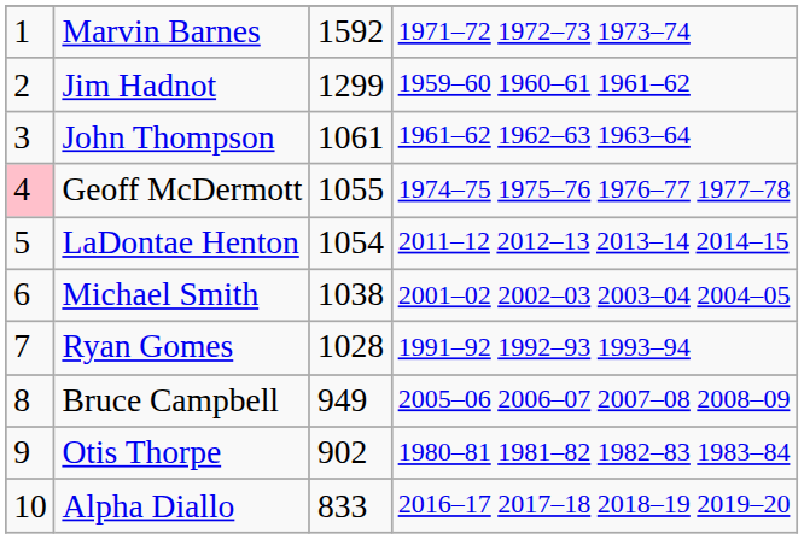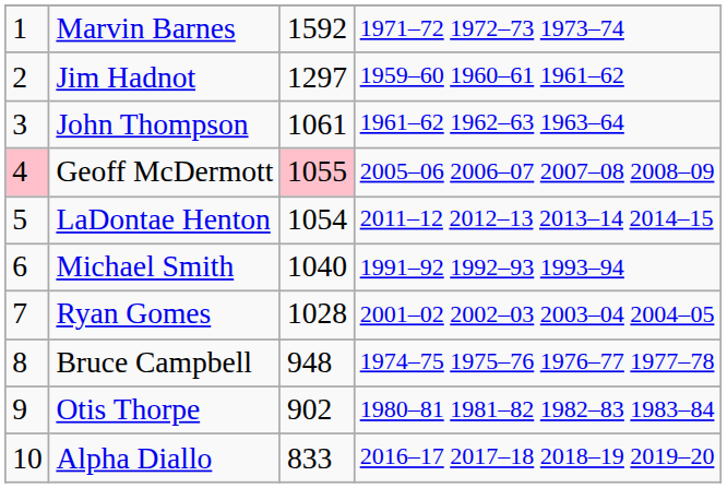 <table class="wikitable">
 <tr>
 </tr>
 <tr>
 <td>1</td>
 <td><a href='#'>Marvin Barnes</a></td>
 <td>1592</td>
 <td style="font-size:80%;"><a href='#'>1971–72</a> <a href='#'>1972–73</a> <a href='#'>1973–74</a></td>
 </tr>
 <tr>
 <td>2</td>
 <td><a href='#'>Jim Hadnot</a></td>
-<td>1299</td>
+<td>1297</td>
 <td style="font-size:80%;"><a href='#'>1959–60</a> <a href='#'>1960–61</a> <a href='#'>1961–62</a></td>
 </tr>
 <tr>
 <td>3</td>
 <td><a href='#'>John Thompson</a></td>
 <td>1061</td>
 <td style="font-size:80%;"><a href='#'>1961–62</a> <a href='#'>1962–63</a> <a href='#'>1963–64</a></td>
 </tr>
 <tr>
 <td style="background: pink;">4</td>
 <td>Geoff McDermott</td>
-<td>1055</td>
-<td style="font-size:80%;"><a href='#'>1974–75</a> <a href='#'>1975–76</a> <a href='#'>1976–77</a> <a href='#'>1977–78</a></td>
+<td style="background: pink;">1055</td>
+<td style="font-size:80%;"><a href='#'>2005–06</a> <a href='#'>2006–07</a> <a href='#'>2007–08</a> <a href='#'>2008–09</a></td>
 </tr>
 <tr>
 <td>5</td>
 <td><a href='#'>LaDontae Henton</a></td>
 <td>1054</td>
 <td style="font-size:80%;"><a href='#'>2011–12</a> <a href='#'>2012–13</a> <a href='#'>2013–14</a> <a href='#'>2014–15</a></td>
 </tr>
 <tr>
 <td>6</td>
 <td><a href='#'>Michael Smith</a></td>
-<td>1038</td>
-<td style="font-size:80%;"><a href='#'>2001–02</a> <a href='#'>2002–03</a> <a href='#'>2003–04</a> <a href='#'>2004–05</a></td>
+<td>1040</td>
+<td style="font-size:80%;"><a href='#'>1991–92</a> <a href='#'>1992–93</a> <a href='#'>1993–94</a></td>
 </tr>
 <tr>
 <td>7</td>
 <td><a href='#'>Ryan Gomes</a></td>
 <td>1028</td>
-<td style="font-size:80%;"><a href='#'>1991–92</a> <a href='#'>1992–93</a> <a href='#'>1993–94</a></td>
+<td style="font-size:80%;"><a href='#'>2001–02</a> <a href='#'>2002–03</a> <a href='#'>2003–04</a> <a href='#'>2004–05</a></td>
 </tr>
 <tr>
 <td>8</td>
 <td>Bruce Campbell</td>
-<td>949</td>
-<td style="font-size:80%;"><a href='#'>2005–06</a> <a href='#'>2006–07</a> <a href='#'>2007–08</a> <a href='#'>2008–09</a></td>
+<td>948</td>
+<td style="font-size:80%;"><a href='#'>1974–75</a> <a href='#'>1975–76</a> <a href='#'>1976–77</a> <a href='#'>1977–78</a></td>
 </tr>
 <tr>
 <td>9</td>
 <td><a href='#'>Otis Thorpe</a></td>
 <td>902</td>
 <td style="font-size:80%;"><a href='#'>1980–81</a> <a href='#'>1981–82</a> <a href='#'>1982–83</a> <a href='#'>1983–84</a></td>
 </tr>
 <tr>
 <td>10</td>
 <td><a href='#'>Alpha Diallo</a></td>
 <td>833</td>
 <td style="font-size:80%;"><a href='#'>2016–17</a> <a href='#'>2017–18</a> <a href='#'>2018–19</a> <a href='#'>2019–20</a></td>
 </tr>
 </table>
